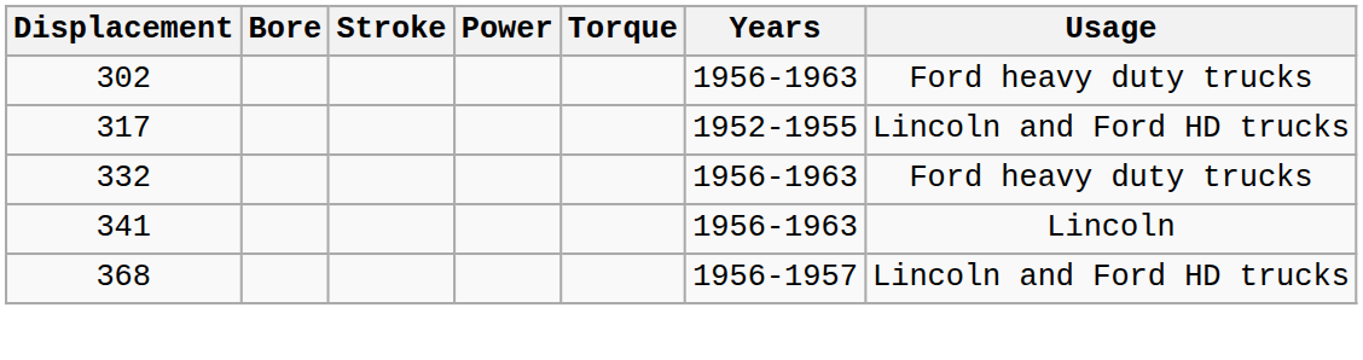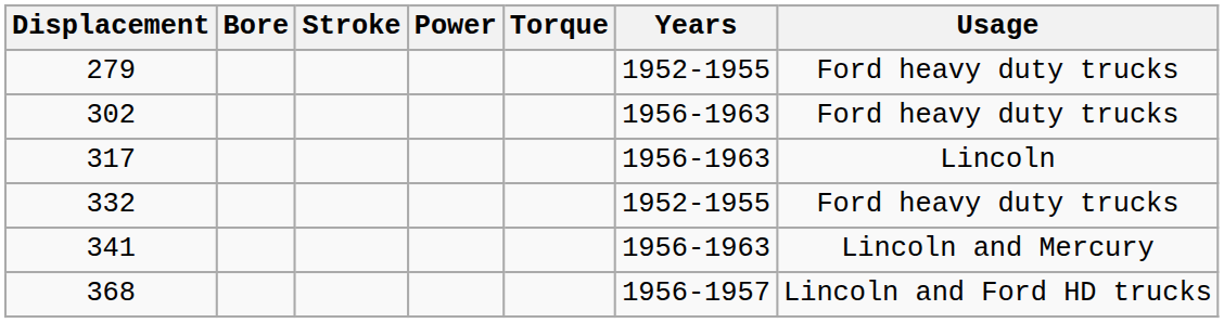 <table class="wikitable" style="text-align:center; font-size:95%">
 <tr>
 <th>Displacement</th>
 <th>Bore</th>
 <th>Stroke</th>
 <th>Power</th>
 <th>Torque</th>
 <th>Years</th>
 <th>Usage</th>
+</tr>
+<tr>
+<td>279</td>
+<td></td>
+<td></td>
+<td></td>
+<td></td>
+<td>1952-1955</td>
+<td>Ford heavy duty trucks</td>
 </tr>
 <tr>
 <td>302</td>
 <td></td>
 <td></td>
 <td></td>
 <td></td>
 <td>1956-1963</td>
 <td>Ford heavy duty trucks</td>
 </tr>
 <tr>
 <td>317</td>
 <td></td>
 <td></td>
 <td></td>
 <td></td>
-<td>1952-1955</td>
-<td>Lincoln and Ford HD trucks</td>
+<td>1956-1963</td>
+<td>Lincoln</td>
 </tr>
 <tr>
 <td>332</td>
 <td></td>
 <td></td>
 <td></td>
 <td></td>
-<td>1956-1963</td>
+<td>1952-1955</td>
 <td>Ford heavy duty trucks</td>
 </tr>
 <tr>
 <td>341</td>
 <td></td>
 <td></td>
 <td></td>
 <td></td>
 <td>1956-1963</td>
-<td>Lincoln</td>
+<td>Lincoln and Mercury</td>
 </tr>
 <tr>
 <td>368</td>
 <td></td>
 <td></td>
 <td></td>
 <td></td>
 <td>1956-1957</td>
 <td>Lincoln and Ford HD trucks</td>
 </tr>
 <tr>
 </tr>
 </table>
